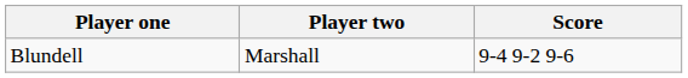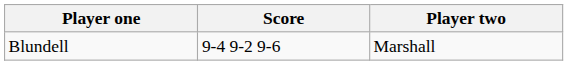 <table class="wikitable">
 <tr>
 <th width=170>Player one</th>
+<th width=150>Score</th>
 <th width=170>Player two</th>
-<th width=150>Score</th>
 </tr>
 <tr>
 <td> Blundell</td>
+<td>9-4 9-2 9-6</td>
 <td> Marshall</td>
-<td>9-4 9-2 9-6</td>
 </tr>
 </table>
